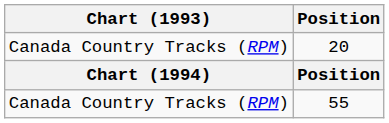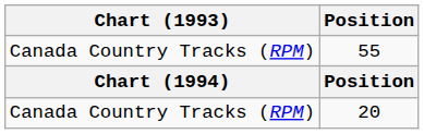 <table class="wikitable sortable">
 <tr>
 <th scope="col">Chart (1993)</th>
 <th scope="col">Position</th>
 </tr>
 <tr>
 <td>Canada Country Tracks (<em><a href='#'>RPM</a></em>)</td>
-<td align="center">20</td>
+<td align="center">55</td>
 </tr>
 <tr>
 <th scope="col">Chart (1994)</th>
 <th scope="col">Position</th>
 </tr>
 <tr>
 <td>Canada Country Tracks (<em><a href='#'>RPM</a></em>)</td>
-<td align="center">55</td>
+<td align="center">20</td>
 </tr>
 </table>
